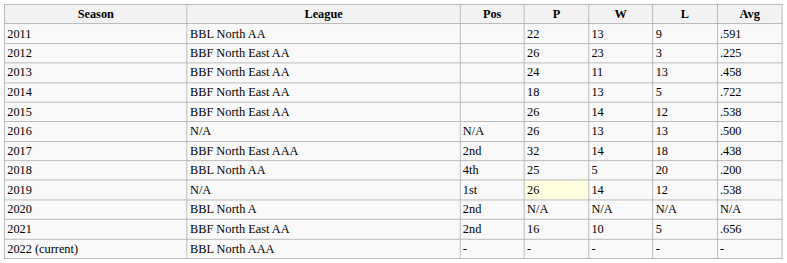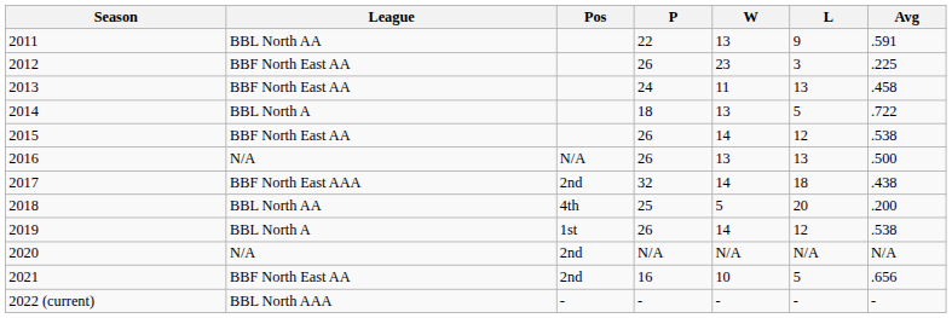 <table class="wikitable" style="width:80%">
 <tr>
 <th>Season</th>
 <th>League</th>
 <th>Pos</th>
 <th>P</th>
 <th>W</th>
 <th>L</th>
 <th>Avg</th>
 </tr>
 <tr>
 <td>2011</td>
 <td>BBL North AA</td>
 <td></td>
 <td>22</td>
 <td>13</td>
 <td>9</td>
 <td>.591</td>
 </tr>
 <tr>
 <td>2012</td>
 <td>BBF North East AA</td>
 <td></td>
 <td>26</td>
 <td>23</td>
 <td>3</td>
 <td>.225</td>
 </tr>
 <tr>
 <td>2013</td>
 <td>BBF North East AA</td>
 <td></td>
 <td>24</td>
 <td>11</td>
 <td>13</td>
 <td>.458</td>
 </tr>
 <tr>
 <td>2014</td>
-<td>BBF North East AA</td>
+<td>BBL North A</td>
 <td></td>
 <td>18</td>
 <td>13</td>
 <td>5</td>
 <td>.722</td>
 </tr>
 <tr>
 <td>2015</td>
 <td>BBF North East AA</td>
 <td></td>
 <td>26</td>
 <td>14</td>
 <td>12</td>
 <td>.538</td>
 </tr>
 <tr>
 <td>2016</td>
 <td>N/A</td>
 <td>N/A</td>
 <td>26</td>
 <td>13</td>
 <td>13</td>
 <td>.500</td>
 </tr>
 <tr>
 <td>2017</td>
 <td>BBF North East AAA</td>
 <td>2nd</td>
 <td>32</td>
 <td>14</td>
 <td>18</td>
 <td>.438</td>
 </tr>
 <tr>
 <td>2018</td>
 <td>BBL North AA</td>
 <td>4th</td>
 <td>25</td>
 <td>5</td>
 <td>20</td>
 <td>.200</td>
 </tr>
 <tr>
 <td>2019</td>
-<td>N/A</td>
+<td>BBL North A</td>
 <td>1st</td>
-<td style="background: lightyellow;">26</td>
+<td>26</td>
 <td>14</td>
 <td>12</td>
 <td>.538</td>
 </tr>
 <tr>
 <td>2020</td>
-<td>BBL North A</td>
+<td>N/A</td>
 <td>2nd</td>
 <td>N/A</td>
 <td>N/A</td>
 <td>N/A</td>
 <td>N/A</td>
 </tr>
 <tr>
 <td>2021</td>
 <td>BBF North East AA</td>
 <td>2nd</td>
 <td>16</td>
 <td>10</td>
 <td>5</td>
 <td>.656</td>
 </tr>
 <tr>
 <td>2022 (current)</td>
 <td>BBL North AAA</td>
 <td>-</td>
 <td>-</td>
 <td>-</td>
 <td>-</td>
 <td>-</td>
 </tr>
 </table>
